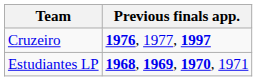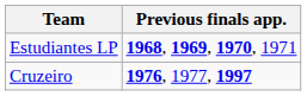 <table class="wikitable">
 <tr>
 <th>Team</th>
 <th>Previous finals app.</th>
 </tr>
 <tr>
+<td> <a href='#'>Estudiantes LP</a></td>
+<td><strong><a href='#'>1968</a></strong>, <strong><a href='#'>1969</a></strong>, <strong><a href='#'>1970</a></strong>, <a href='#'>1971</a></td>
+</tr>
+<tr>
 <td> <a href='#'>Cruzeiro</a></td>
 <td><strong><a href='#'>1976</a></strong>, <a href='#'>1977</a>, <strong><a href='#'>1997</a></strong></td>
 </tr>
-<tr>
-<td> <a href='#'>Estudiantes LP</a></td>
-<td><strong><a href='#'>1968</a></strong>, <strong><a href='#'>1969</a></strong>, <strong><a href='#'>1970</a></strong>, <a href='#'>1971</a></td>
-</tr>
 </table>
